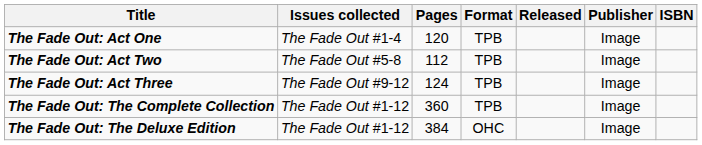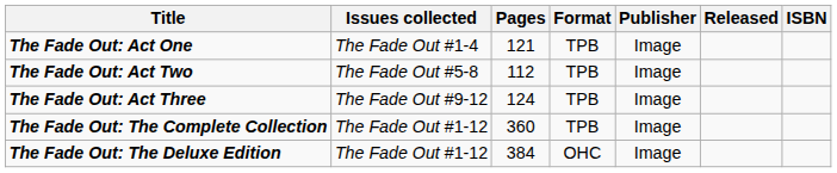 <table class="wikitable sortable">
 <tr>
 <th class="unsortable">Title</th>
 <th class="unsortable">Issues collected</th>
 <th class="unsortable">Pages</th>
 <th>Format</th>
+<th>Publisher</th>
 <th>Released</th>
-<th>Publisher</th>
 <th class="unsortable">ISBN</th>
 </tr>
 <tr>
 <td><strong><em>The Fade Out: Act One</em></strong></td>
 <td><em>The Fade Out</em> #1-4</td>
-<td style="text-align: center;">120</td>
+<td style="text-align: center;">121</td>
 <td style="text-align: center;">TPB</td>
+<td style="text-align: center;">Image</td>
 <td></td>
-<td style="text-align: center;">Image</td>
 <td></td>
 </tr>
 <tr>
 <td><strong><em>The Fade Out: Act Two</em></strong></td>
 <td><em>The Fade Out</em> #5-8</td>
 <td style="text-align: center;">112</td>
 <td style="text-align: center;">TPB</td>
+<td style="text-align: center;">Image</td>
 <td></td>
-<td style="text-align: center;">Image</td>
 <td></td>
 </tr>
 <tr>
 <td><strong><em>The Fade Out: Act Three</em></strong></td>
 <td><em>The Fade Out</em> #9-12</td>
 <td style="text-align: center;">124</td>
 <td style="text-align: center;">TPB</td>
+<td style="text-align: center;">Image</td>
 <td></td>
-<td style="text-align: center;">Image</td>
 <td></td>
 </tr>
 <tr>
 <td><strong><em>The Fade Out: The Complete Collection</em></strong></td>
 <td><em>The Fade Out</em> #1-12</td>
 <td style="text-align: center;">360</td>
 <td style="text-align: center;">TPB</td>
+<td style="text-align: center;">Image</td>
 <td></td>
-<td style="text-align: center;">Image</td>
 <td></td>
 </tr>
 <tr>
 <td><strong><em>The Fade Out: The Deluxe Edition</em></strong></td>
 <td><em>The Fade Out</em> #1-12</td>
 <td style="text-align: center;">384</td>
 <td style="text-align: center;">OHC</td>
+<td style="text-align: center;">Image</td>
 <td></td>
-<td style="text-align: center;">Image</td>
 <td></td>
 </tr>
 </table>
